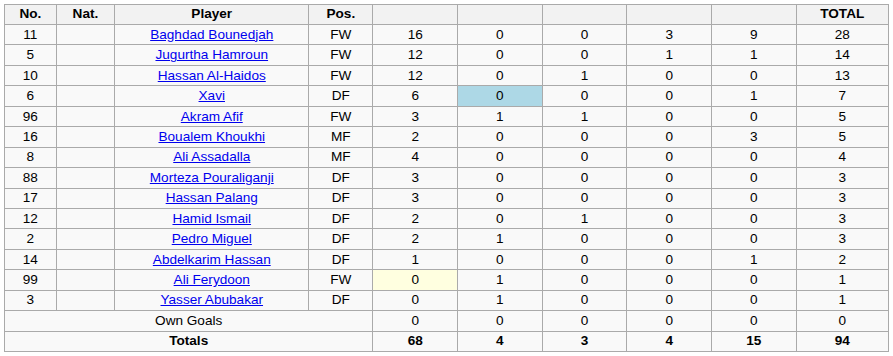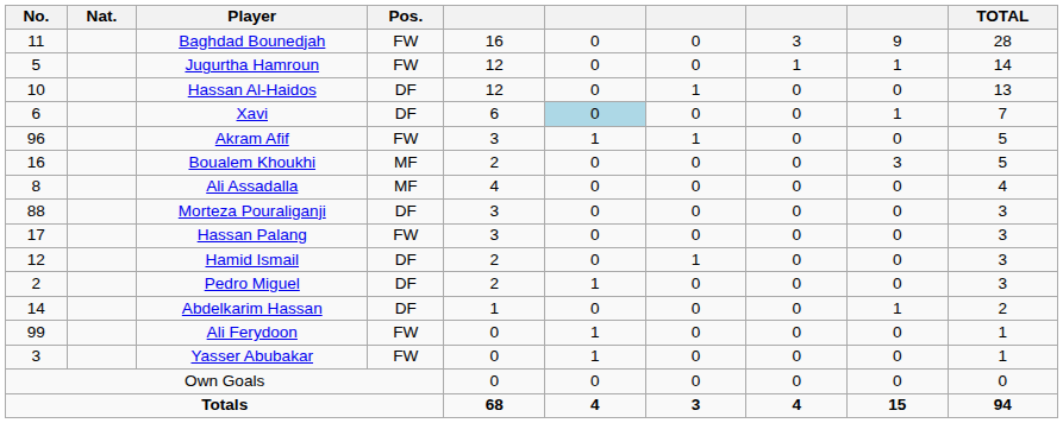 <table class="wikitable sortable alternance"  style="font-size:85%; text-align:center; line-height:14px; width:70%;">
 <tr>
 <th width=10>No.</th>
 <th width=10>Nat.</th>
 <th width=100>Player</th>
 <th width=10>Pos.</th>
 <th width=40></th>
 <th width=40></th>
 <th width=40></th>
 <th width=40></th>
 <th width=40></th>
 <th width=40>TOTAL</th>
 </tr>
 <tr>
 <td>11</td>
 <td></td>
 <td><a href='#'>Baghdad Bounedjah</a></td>
 <td>FW</td>
 <td>16</td>
 <td>0</td>
 <td>0</td>
 <td>3</td>
 <td>9</td>
 <td>28</td>
 </tr>
 <tr>
 <td>5</td>
 <td></td>
 <td><a href='#'>Jugurtha Hamroun</a></td>
 <td>FW</td>
 <td>12</td>
 <td>0</td>
 <td>0</td>
 <td>1</td>
 <td>1</td>
 <td>14</td>
 </tr>
 <tr>
 <td>10</td>
 <td></td>
 <td><a href='#'>Hassan Al-Haidos</a></td>
-<td>FW</td>
+<td>DF</td>
 <td>12</td>
 <td>0</td>
 <td>1</td>
 <td>0</td>
 <td>0</td>
 <td>13</td>
 </tr>
 <tr>
 <td>6</td>
 <td></td>
 <td><a href='#'>Xavi</a></td>
 <td>DF</td>
 <td>6</td>
 <td style="background: lightblue;">0</td>
 <td>0</td>
 <td>0</td>
 <td>1</td>
 <td>7</td>
 </tr>
 <tr>
 <td>96</td>
 <td></td>
 <td><a href='#'>Akram Afif</a></td>
 <td>FW</td>
 <td>3</td>
 <td>1</td>
 <td>1</td>
 <td>0</td>
 <td>0</td>
 <td>5</td>
 </tr>
 <tr>
 <td>16</td>
 <td></td>
 <td><a href='#'>Boualem Khoukhi</a></td>
 <td>MF</td>
 <td>2</td>
 <td>0</td>
 <td>0</td>
 <td>0</td>
 <td>3</td>
 <td>5</td>
 </tr>
 <tr>
 <td>8</td>
 <td></td>
 <td><a href='#'>Ali Assadalla</a></td>
 <td>MF</td>
 <td>4</td>
 <td>0</td>
 <td>0</td>
 <td>0</td>
 <td>0</td>
 <td>4</td>
 </tr>
 <tr>
 <td>88</td>
 <td></td>
 <td><a href='#'>Morteza Pouraliganji</a></td>
 <td>DF</td>
 <td>3</td>
 <td>0</td>
 <td>0</td>
 <td>0</td>
 <td>0</td>
 <td>3</td>
 </tr>
 <tr>
 <td>17</td>
 <td></td>
 <td><a href='#'>Hassan Palang</a></td>
-<td>DF</td>
+<td>FW</td>
 <td>3</td>
 <td>0</td>
 <td>0</td>
 <td>0</td>
 <td>0</td>
 <td>3</td>
 </tr>
 <tr>
 <td>12</td>
 <td></td>
 <td><a href='#'>Hamid Ismail</a></td>
 <td>DF</td>
 <td>2</td>
 <td>0</td>
 <td>1</td>
 <td>0</td>
 <td>0</td>
 <td>3</td>
 </tr>
 <tr>
 <td>2</td>
 <td></td>
 <td><a href='#'>Pedro Miguel</a></td>
 <td>DF</td>
 <td>2</td>
 <td>1</td>
 <td>0</td>
 <td>0</td>
 <td>0</td>
 <td>3</td>
 </tr>
 <tr>
 <td>14</td>
 <td></td>
 <td><a href='#'>Abdelkarim Hassan</a></td>
 <td>DF</td>
 <td>1</td>
 <td>0</td>
 <td>0</td>
 <td>0</td>
 <td>1</td>
 <td>2</td>
 </tr>
 <tr>
 <td>99</td>
 <td></td>
 <td><a href='#'>Ali Ferydoon</a></td>
 <td>FW</td>
-<td style="background: lightyellow;">0</td>
+<td>0</td>
 <td>1</td>
 <td>0</td>
 <td>0</td>
 <td>0</td>
 <td>1</td>
 </tr>
 <tr>
 <td>3</td>
 <td></td>
 <td><a href='#'>Yasser Abubakar</a></td>
-<td>DF</td>
+<td>FW</td>
 <td>0</td>
 <td>1</td>
 <td>0</td>
 <td>0</td>
 <td>0</td>
 <td>1</td>
 </tr>
 <tr>
 </tr>
 <tr class="sortbottom">
 <td colspan="4">Own Goals</td>
 <td>0</td>
 <td>0</td>
 <td>0</td>
 <td>0</td>
 <td>0</td>
 <td>0</td>
 </tr>
 <tr class="sortbottom">
 <td colspan="4"><strong>Totals</strong></td>
 <td><strong>68</strong></td>
 <td><strong>4</strong></td>
 <td><strong>3</strong></td>
 <td><strong>4</strong></td>
 <td><strong>15</strong></td>
 <td><strong>94</strong></td>
 </tr>
 </table>
